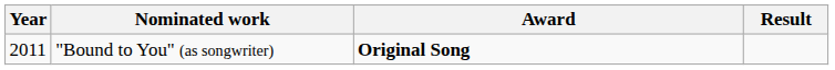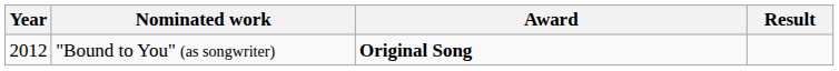 <table class="wikitable">
 <tr>
 <th width="5">Year</th>
 <th style="width:250px;">Nominated work</th>
 <th style="width:325px;">Award</th>
 <th width="65">Result</th>
 </tr>
 <tr>
-<td>2011</td>
+<td>2012</td>
 <td>"Bound to You" <small>(as songwriter)</small></td>
 <td><strong>Original Song</strong></td>
 <td></td>
 </tr>
 </table>
